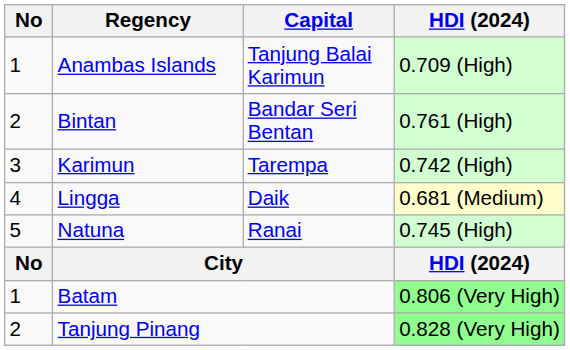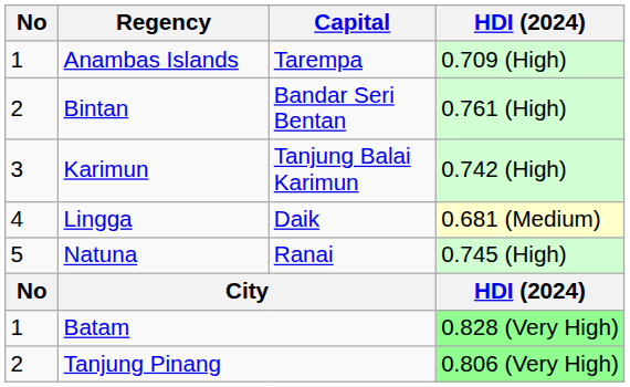 <table class="wikitable sortable">
 <tr>
 <th width="30">No</th>
 <th width="140">Regency</th>
 <th width="110"><a href='#'>Capital</a></th>
 <th><a href='#'>HDI</a> (2024)</th>
 </tr>
 <tr>
 <td>1</td>
 <td><a href='#'>Anambas Islands</a></td>
-<td><a href='#'>Tanjung Balai Karimun</a></td>
+<td><a href='#'>Tarempa</a></td>
 <td style="background-color:#D2FFD2">0.709 (High)</td>
 </tr>
 <tr>
 <td>2</td>
 <td><a href='#'>Bintan</a></td>
 <td><a href='#'>Bandar Seri Bentan</a></td>
 <td style="background-color:#D2FFD2">0.761 (High)</td>
 </tr>
 <tr>
 <td>3</td>
 <td><a href='#'>Karimun</a></td>
-<td><a href='#'>Tarempa</a></td>
+<td><a href='#'>Tanjung Balai Karimun</a></td>
 <td style="background-color:#D2FFD2">0.742 (High)</td>
 </tr>
 <tr>
 <td>4</td>
 <td><a href='#'>Lingga</a></td>
 <td><a href='#'>Daik</a></td>
 <td style="background-color:#FFFFCC">0.681 (Medium)</td>
 </tr>
 <tr>
 <td>5</td>
 <td><a href='#'>Natuna</a></td>
 <td><a href='#'>Ranai</a></td>
 <td style="background-color:#D2FFD2">0.745 (High)</td>
 </tr>
 <tr>
 <th>No</th>
 <th colspan="2">City</th>
 <th><a href='#'>HDI</a> (2024)</th>
 </tr>
 <tr>
 <td>1</td>
 <td colspan="2"><a href='#'>Batam</a></td>
-<td style="background-color:#90FF90">0.806 (Very High)</td>
+<td style="background-color:#90FF90">0.828 (Very High)</td>
 </tr>
 <tr>
 <td>2</td>
 <td colspan="2"><a href='#'>Tanjung Pinang</a></td>
-<td style="background-color:#90FF90">0.828 (Very High)</td>
+<td style="background-color:#90FF90">0.806 (Very High)</td>
 </tr>
 </table>
